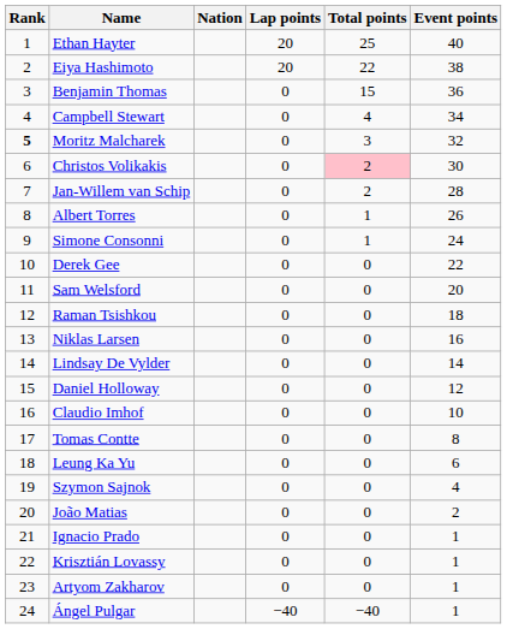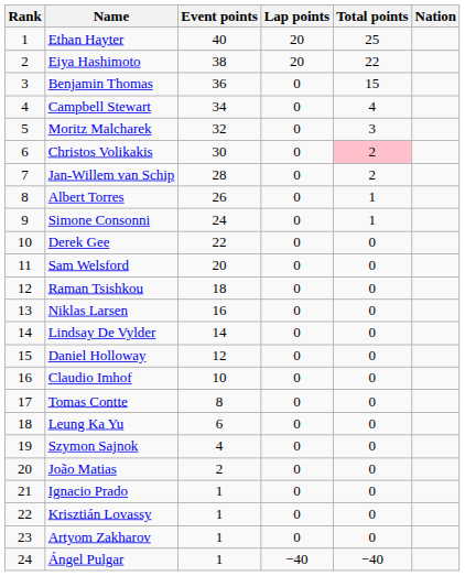 <table class="wikitable sortable" style="text-align:center">
 <tr>
 <th>Rank</th>
 <th>Name</th>
-<th>Nation</th>
+<th>Event points</th>
 <th>Lap points</th>
 <th>Total points</th>
-<th>Event points</th>
+<th>Nation</th>
 </tr>
 <tr>
 <td>1</td>
 <td align=left><a href='#'>Ethan Hayter</a></td>
-<td align=left></td>
+<td>40</td>
 <td>20</td>
 <td>25</td>
-<td>40</td>
+<td align=left></td>
 </tr>
 <tr>
 <td>2</td>
 <td align=left><a href='#'>Eiya Hashimoto</a></td>
-<td align=left></td>
+<td>38</td>
 <td>20</td>
 <td>22</td>
-<td>38</td>
+<td align=left></td>
 </tr>
 <tr>
 <td>3</td>
 <td align=left><a href='#'>Benjamin Thomas</a></td>
-<td align=left></td>
+<td>36</td>
 <td>0</td>
 <td>15</td>
-<td>36</td>
+<td align=left></td>
 </tr>
 <tr>
 <td>4</td>
 <td align=left><a href='#'>Campbell Stewart</a></td>
-<td align=left></td>
+<td>34</td>
 <td>0</td>
 <td>4</td>
-<td>34</td>
+<td align=left></td>
 </tr>
 <tr>
-<td><strong>5</strong></td>
+<td>5</td>
 <td align=left><a href='#'>Moritz Malcharek</a></td>
-<td align=left></td>
+<td>32</td>
 <td>0</td>
 <td>3</td>
-<td>32</td>
+<td align=left></td>
 </tr>
 <tr>
 <td>6</td>
 <td align=left><a href='#'>Christos Volikakis</a></td>
-<td align=left></td>
+<td>30</td>
 <td>0</td>
 <td style="background: pink;">2</td>
-<td>30</td>
+<td align=left></td>
 </tr>
 <tr>
 <td>7</td>
 <td align=left><a href='#'>Jan-Willem van Schip</a></td>
-<td align=left></td>
+<td>28</td>
 <td>0</td>
 <td>2</td>
-<td>28</td>
+<td align=left></td>
 </tr>
 <tr>
 <td>8</td>
 <td align=left><a href='#'>Albert Torres</a></td>
-<td align=left></td>
+<td>26</td>
 <td>0</td>
 <td>1</td>
-<td>26</td>
+<td align=left></td>
 </tr>
 <tr>
 <td>9</td>
 <td align=left><a href='#'>Simone Consonni</a></td>
-<td align=left></td>
+<td>24</td>
 <td>0</td>
 <td>1</td>
-<td>24</td>
+<td align=left></td>
 </tr>
 <tr>
 <td>10</td>
 <td align=left><a href='#'>Derek Gee</a></td>
-<td align=left></td>
+<td>22</td>
 <td>0</td>
 <td>0</td>
-<td>22</td>
+<td align=left></td>
 </tr>
 <tr>
 <td>11</td>
 <td align=left><a href='#'>Sam Welsford</a></td>
-<td align=left></td>
+<td>20</td>
 <td>0</td>
 <td>0</td>
-<td>20</td>
+<td align=left></td>
 </tr>
 <tr>
 <td>12</td>
 <td align=left><a href='#'>Raman Tsishkou</a></td>
-<td align=left></td>
+<td>18</td>
 <td>0</td>
 <td>0</td>
-<td>18</td>
+<td align=left></td>
 </tr>
 <tr>
 <td>13</td>
 <td align=left><a href='#'>Niklas Larsen</a></td>
-<td align=left></td>
+<td>16</td>
 <td>0</td>
 <td>0</td>
-<td>16</td>
+<td align=left></td>
 </tr>
 <tr>
 <td>14</td>
 <td align=left><a href='#'>Lindsay De Vylder</a></td>
-<td align=left></td>
+<td>14</td>
 <td>0</td>
 <td>0</td>
-<td>14</td>
+<td align=left></td>
 </tr>
 <tr>
 <td>15</td>
 <td align=left><a href='#'>Daniel Holloway</a></td>
-<td align=left></td>
+<td>12</td>
 <td>0</td>
 <td>0</td>
-<td>12</td>
+<td align=left></td>
 </tr>
 <tr>
 <td>16</td>
 <td align=left><a href='#'>Claudio Imhof</a></td>
-<td align=left></td>
+<td>10</td>
 <td>0</td>
 <td>0</td>
-<td>10</td>
+<td align=left></td>
 </tr>
 <tr>
 <td>17</td>
 <td align=left><a href='#'>Tomas Contte</a></td>
-<td align=left></td>
+<td>8</td>
 <td>0</td>
 <td>0</td>
-<td>8</td>
+<td align=left></td>
 </tr>
 <tr>
 <td>18</td>
 <td align=left><a href='#'>Leung Ka Yu</a></td>
-<td align=left></td>
+<td>6</td>
 <td>0</td>
 <td>0</td>
-<td>6</td>
+<td align=left></td>
 </tr>
 <tr>
 <td>19</td>
 <td align=left><a href='#'>Szymon Sajnok</a></td>
-<td align=left></td>
+<td>4</td>
 <td>0</td>
 <td>0</td>
-<td>4</td>
+<td align=left></td>
 </tr>
 <tr>
 <td>20</td>
 <td align=left><a href='#'>João Matias</a></td>
-<td align=left></td>
+<td>2</td>
 <td>0</td>
 <td>0</td>
-<td>2</td>
+<td align=left></td>
 </tr>
 <tr>
 <td>21</td>
 <td align=left><a href='#'>Ignacio Prado</a></td>
-<td align=left></td>
+<td>1</td>
 <td>0</td>
 <td>0</td>
-<td>1</td>
+<td align=left></td>
 </tr>
 <tr>
 <td>22</td>
 <td align=left><a href='#'>Krisztián Lovassy</a></td>
-<td align=left></td>
+<td>1</td>
 <td>0</td>
 <td>0</td>
-<td>1</td>
+<td align=left></td>
 </tr>
 <tr>
 <td>23</td>
 <td align=left><a href='#'>Artyom Zakharov</a></td>
-<td align=left></td>
+<td>1</td>
 <td>0</td>
 <td>0</td>
-<td>1</td>
+<td align=left></td>
 </tr>
 <tr>
 <td>24</td>
 <td align=left><a href='#'>Ángel Pulgar</a></td>
-<td align=left></td>
+<td>1</td>
 <td>−40</td>
 <td>−40</td>
-<td>1</td>
+<td align=left></td>
 </tr>
 </table>
